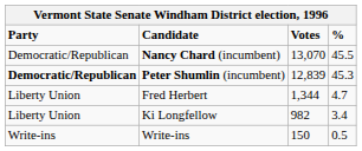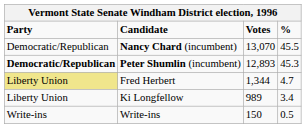 <table class="wikitable">
 <tr>
 <th colspan="4">Vermont State Senate Windham District election, 1996</th>
 </tr>
 <tr>
 <td><strong>Party</strong></td>
 <td><strong>Candidate</strong></td>
 <td><strong>Votes</strong></td>
 <td><strong>%</strong></td>
 </tr>
 <tr>
 <td>Democratic/Republican</td>
 <td><strong>Nancy Chard</strong> (incumbent)</td>
 <td>13,070</td>
 <td>45.5</td>
 </tr>
 <tr>
 <td><strong>Democratic/Republican</strong></td>
 <td><strong>Peter Shumlin</strong> (incumbent)</td>
-<td>12,839</td>
+<td>12,893</td>
 <td>45.3</td>
 </tr>
 <tr>
-<td>Liberty Union</td>
+<td style="background: khaki;">Liberty Union</td>
 <td>Fred Herbert</td>
 <td>1,344</td>
 <td>4.7</td>
 </tr>
 <tr>
 <td>Liberty Union</td>
 <td>Ki Longfellow</td>
-<td>982</td>
+<td>989</td>
 <td>3.4</td>
 </tr>
 <tr>
 <td>Write-ins</td>
 <td>Write-ins</td>
 <td>150</td>
 <td>0.5</td>
 </tr>
 </table>
